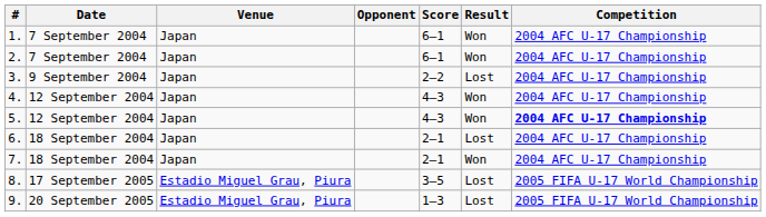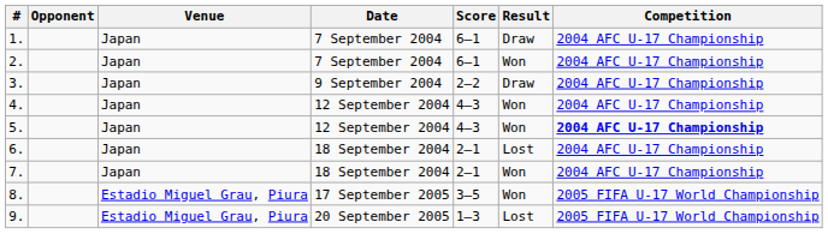 <table class="wikitable collapsible collapsed" style="font-size:90%">
 <tr>
 <th>#</th>
+<th>Opponent</th>
+<th>Venue</th>
 <th>Date</th>
-<th>Venue</th>
-<th>Opponent</th>
 <th>Score</th>
 <th>Result</th>
 <th>Competition</th>
 </tr>
 <tr>
 <td>1.</td>
+<td></td>
+<td>Japan</td>
 <td>7 September 2004</td>
-<td>Japan</td>
-<td></td>
 <td>6–1</td>
-<td>Won</td>
+<td>Draw</td>
 <td><a href='#'>2004 AFC U-17 Championship</a></td>
 </tr>
 <tr>
 <td>2.</td>
+<td></td>
+<td>Japan</td>
 <td>7 September 2004</td>
-<td>Japan</td>
-<td></td>
 <td>6–1</td>
 <td>Won</td>
 <td><a href='#'>2004 AFC U-17 Championship</a></td>
 </tr>
 <tr>
 <td>3.</td>
+<td></td>
+<td>Japan</td>
 <td>9 September 2004</td>
-<td>Japan</td>
-<td></td>
 <td>2–2</td>
-<td>Lost</td>
+<td>Draw</td>
 <td><a href='#'>2004 AFC U-17 Championship</a></td>
 </tr>
 <tr>
 <td>4.</td>
+<td></td>
+<td>Japan</td>
 <td>12 September 2004</td>
-<td>Japan</td>
-<td></td>
 <td>4–3</td>
 <td>Won</td>
 <td><a href='#'>2004 AFC U-17 Championship</a></td>
 </tr>
 <tr>
 <td>5.</td>
+<td></td>
+<td>Japan</td>
 <td>12 September 2004</td>
-<td>Japan</td>
-<td></td>
 <td>4–3</td>
 <td>Won</td>
 <td><strong><a href='#'>2004 AFC U-17 Championship</a></strong></td>
 </tr>
 <tr>
 <td>6.</td>
+<td></td>
+<td>Japan</td>
 <td>18 September 2004</td>
-<td>Japan</td>
-<td></td>
 <td>2–1</td>
 <td>Lost</td>
 <td><a href='#'>2004 AFC U-17 Championship</a></td>
 </tr>
 <tr>
 <td>7.</td>
+<td></td>
+<td>Japan</td>
 <td>18 September 2004</td>
-<td>Japan</td>
-<td></td>
 <td>2–1</td>
 <td>Won</td>
 <td><a href='#'>2004 AFC U-17 Championship</a></td>
 </tr>
 <tr>
 <td>8.</td>
+<td></td>
+<td><a href='#'>Estadio Miguel Grau</a>, <a href='#'>Piura</a></td>
 <td>17 September 2005</td>
-<td><a href='#'>Estadio Miguel Grau</a>, <a href='#'>Piura</a></td>
-<td></td>
 <td>3–5</td>
-<td>Lost</td>
+<td>Won</td>
 <td><a href='#'>2005 FIFA U-17 World Championship</a></td>
 </tr>
 <tr>
 <td>9.</td>
+<td></td>
+<td><a href='#'>Estadio Miguel Grau</a>, <a href='#'>Piura</a></td>
 <td>20 September 2005</td>
-<td><a href='#'>Estadio Miguel Grau</a>, <a href='#'>Piura</a></td>
-<td></td>
 <td>1–3</td>
 <td>Lost</td>
 <td><a href='#'>2005 FIFA U-17 World Championship</a></td>
 </tr>
 </table>
